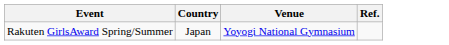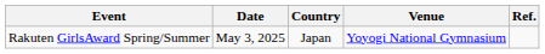 <table class="wikitable">
 <tr>
 <th>Event</th>
+<th>Date</th>
 <th>Country</th>
 <th>Venue</th>
 <th>Ref.</th>
 </tr>
 <tr>
 <td scope="row">Rakuten <a href='#'>GirlsAward</a> Spring/Summer</td>
+<td>May 3, 2025</td>
 <td style="text-align:center">Japan</td>
 <td style="text-align:center"><a href='#'>Yoyogi National Gymnasium</a></td>
 <td style="text-align:center"></td>
 </tr>
 </table>
